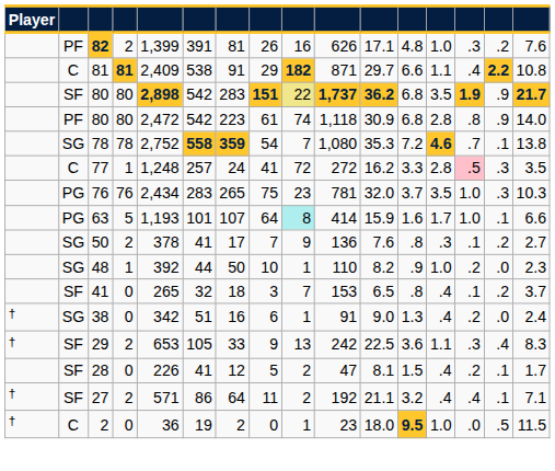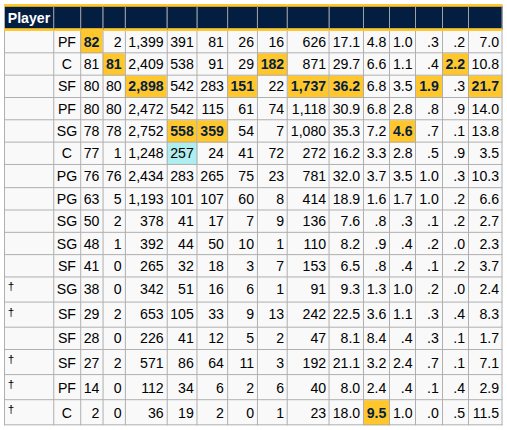 <table class="wikitable sortable" style="font-size: 95%; text-align:right;">
 <tr>
 <th style="background:#041E42; color:#FFFFFF; border-top:#FFC72C 3px solid; border-bottom:#FFC72C 3px solid;">Player</th>
 <th style="background:#041E42; color:#FFFFFF; border-top:#FFC72C 3px solid; border-bottom:#FFC72C 3px solid;"></th>
 <th style="background:#041E42; color:#FFFFFF; border-top:#FFC72C 3px solid; border-bottom:#FFC72C 3px solid;"></th>
 <th style="background:#041E42; color:#FFFFFF; border-top:#FFC72C 3px solid; border-bottom:#FFC72C 3px solid;"></th>
 <th style="background:#041E42; color:#FFFFFF; border-top:#FFC72C 3px solid; border-bottom:#FFC72C 3px solid;"></th>
 <th style="background:#041E42; color:#FFFFFF; border-top:#FFC72C 3px solid; border-bottom:#FFC72C 3px solid;"></th>
 <th style="background:#041E42; color:#FFFFFF; border-top:#FFC72C 3px solid; border-bottom:#FFC72C 3px solid;"></th>
 <th style="background:#041E42; color:#FFFFFF; border-top:#FFC72C 3px solid; border-bottom:#FFC72C 3px solid;"></th>
 <th style="background:#041E42; color:#FFFFFF; border-top:#FFC72C 3px solid; border-bottom:#FFC72C 3px solid;"></th>
 <th style="background:#041E42; color:#FFFFFF; border-top:#FFC72C 3px solid; border-bottom:#FFC72C 3px solid;"></th>
 <th style="background:#041E42; color:#FFFFFF; border-top:#FFC72C 3px solid; border-bottom:#FFC72C 3px solid;"></th>
 <th style="background:#041E42; color:#FFFFFF; border-top:#FFC72C 3px solid; border-bottom:#FFC72C 3px solid;"></th>
 <th style="background:#041E42; color:#FFFFFF; border-top:#FFC72C 3px solid; border-bottom:#FFC72C 3px solid;"></th>
 <th style="background:#041E42; color:#FFFFFF; border-top:#FFC72C 3px solid; border-bottom:#FFC72C 3px solid;"></th>
 <th style="background:#041E42; color:#FFFFFF; border-top:#FFC72C 3px solid; border-bottom:#FFC72C 3px solid;"></th>
 <th style="background:#041E42; color:#FFFFFF; border-top:#FFC72C 3px solid; border-bottom:#FFC72C 3px solid;"></th>
 </tr>
 <tr>
 <td style="text-align:left;"></td>
 <td style="text-align:center;">PF</td>
 <td style="background:#FFC72C; color:#041E42;"><strong>82</strong></td>
 <td>2</td>
 <td>1,399</td>
 <td>391</td>
 <td>81</td>
 <td>26</td>
 <td>16</td>
 <td>626</td>
 <td>17.1</td>
 <td>4.8</td>
 <td>1.0</td>
 <td>.3</td>
 <td>.2</td>
-<td>7.6</td>
+<td>7.0</td>
 </tr>
 <tr>
 <td style="text-align:left;"></td>
 <td style="text-align:center;">C</td>
 <td>81</td>
 <td style="background:#FFC72C; color:#041E42;"><strong>81</strong></td>
 <td>2,409</td>
 <td>538</td>
 <td>91</td>
 <td>29</td>
 <td style="background:#FFC72C; color:#041E42;"><strong>182</strong></td>
 <td>871</td>
 <td>29.7</td>
 <td>6.6</td>
 <td>1.1</td>
 <td>.4</td>
 <td style="background:#FFC72C; color:#041E42;"><strong>2.2</strong></td>
 <td>10.8</td>
 </tr>
 <tr>
 <td style="text-align:left;"></td>
 <td style="text-align:center;">SF</td>
 <td>80</td>
 <td>80</td>
 <td style="background:#FFC72C; color:#041E42;"><strong>2,898</strong></td>
 <td>542</td>
 <td>283</td>
 <td style="background:#FFC72C; color:#041E42;"><strong>151</strong></td>
-<td style="background: khaki;">22</td>
+<td>22</td>
 <td style="background:#FFC72C; color:#041E42;"><strong>1,737</strong></td>
 <td style="background:#FFC72C; color:#041E42;"><strong>36.2</strong></td>
 <td>6.8</td>
 <td>3.5</td>
 <td style="background:#FFC72C; color:#041E42;"><strong>1.9</strong></td>
-<td>.9</td>
+<td>.3</td>
 <td style="background:#FFC72C; color:#041E42;"><strong>21.7</strong></td>
 </tr>
 <tr>
 <td style="text-align:left;"></td>
 <td style="text-align:center;">PF</td>
 <td>80</td>
 <td>80</td>
 <td>2,472</td>
 <td>542</td>
-<td>223</td>
+<td>115</td>
 <td>61</td>
 <td>74</td>
 <td>1,118</td>
 <td>30.9</td>
 <td>6.8</td>
 <td>2.8</td>
 <td>.8</td>
 <td>.9</td>
 <td>14.0</td>
 </tr>
 <tr>
 <td style="text-align:left;"></td>
 <td style="text-align:center;">SG</td>
 <td>78</td>
 <td>78</td>
 <td>2,752</td>
 <td style="background:#FFC72C; color:#041E42;"><strong>558</strong></td>
 <td style="background:#FFC72C; color:#041E42;"><strong>359</strong></td>
 <td>54</td>
 <td>7</td>
 <td>1,080</td>
 <td>35.3</td>
 <td>7.2</td>
 <td style="background:#FFC72C; color:#041E42;"><strong>4.6</strong></td>
 <td>.7</td>
 <td>.1</td>
 <td>13.8</td>
 </tr>
 <tr>
 <td style="text-align:left;"></td>
 <td style="text-align:center;">C</td>
 <td>77</td>
 <td>1</td>
 <td>1,248</td>
-<td>257</td>
+<td style="background: paleturquoise;">257</td>
 <td>24</td>
 <td>41</td>
 <td>72</td>
 <td>272</td>
 <td>16.2</td>
 <td>3.3</td>
 <td>2.8</td>
-<td style="background: pink;">.5</td>
-<td>.3</td>
+<td>.5</td>
+<td>.9</td>
 <td>3.5</td>
 </tr>
 <tr>
 <td style="text-align:left;"></td>
 <td style="text-align:center;">PG</td>
 <td>76</td>
 <td>76</td>
 <td>2,434</td>
 <td>283</td>
 <td>265</td>
 <td>75</td>
 <td>23</td>
 <td>781</td>
 <td>32.0</td>
 <td>3.7</td>
 <td>3.5</td>
 <td>1.0</td>
 <td>.3</td>
 <td>10.3</td>
 </tr>
 <tr>
 <td style="text-align:left;"></td>
 <td style="text-align:center;">PG</td>
 <td>63</td>
 <td>5</td>
 <td>1,193</td>
 <td>101</td>
 <td>107</td>
-<td>64</td>
-<td style="background: paleturquoise;">8</td>
+<td>60</td>
+<td>8</td>
 <td>414</td>
-<td>15.9</td>
+<td>18.9</td>
 <td>1.6</td>
 <td>1.7</td>
 <td>1.0</td>
-<td>.1</td>
+<td>.2</td>
 <td>6.6</td>
 </tr>
 <tr>
 <td style="text-align:left;"></td>
 <td style="text-align:center;">SG</td>
 <td>50</td>
 <td>2</td>
 <td>378</td>
 <td>41</td>
 <td>17</td>
 <td>7</td>
 <td>9</td>
 <td>136</td>
 <td>7.6</td>
 <td>.8</td>
 <td>.3</td>
 <td>.1</td>
 <td>.2</td>
 <td>2.7</td>
 </tr>
 <tr>
 <td style="text-align:left;"></td>
 <td style="text-align:center;">SG</td>
 <td>48</td>
 <td>1</td>
 <td>392</td>
 <td>44</td>
 <td>50</td>
 <td>10</td>
 <td>1</td>
 <td>110</td>
 <td>8.2</td>
 <td>.9</td>
-<td>1.0</td>
+<td>.4</td>
 <td>.2</td>
 <td>.0</td>
 <td>2.3</td>
 </tr>
 <tr>
 <td style="text-align:left;"></td>
 <td style="text-align:center;">SF</td>
 <td>41</td>
 <td>0</td>
 <td>265</td>
 <td>32</td>
 <td>18</td>
 <td>3</td>
 <td>7</td>
 <td>153</td>
 <td>6.5</td>
 <td>.8</td>
 <td>.4</td>
 <td>.1</td>
 <td>.2</td>
 <td>3.7</td>
 </tr>
 <tr>
 <td style="text-align:left;"><sup>†</sup></td>
 <td style="text-align:center;">SG</td>
 <td>38</td>
 <td>0</td>
 <td>342</td>
 <td>51</td>
 <td>16</td>
 <td>6</td>
 <td>1</td>
 <td>91</td>
-<td>9.0</td>
+<td>9.3</td>
 <td>1.3</td>
-<td>.4</td>
+<td>1.0</td>
 <td>.2</td>
 <td>.0</td>
 <td>2.4</td>
 </tr>
 <tr>
 <td style="text-align:left;"><sup>†</sup></td>
 <td style="text-align:center;">SF</td>
 <td>29</td>
 <td>2</td>
 <td>653</td>
 <td>105</td>
 <td>33</td>
 <td>9</td>
 <td>13</td>
 <td>242</td>
 <td>22.5</td>
 <td>3.6</td>
 <td>1.1</td>
 <td>.3</td>
 <td>.4</td>
 <td>8.3</td>
 </tr>
 <tr>
 <td style="text-align:left;"></td>
 <td style="text-align:center;">SF</td>
 <td>28</td>
 <td>0</td>
 <td>226</td>
 <td>41</td>
 <td>12</td>
 <td>5</td>
 <td>2</td>
 <td>47</td>
 <td>8.1</td>
-<td>1.5</td>
+<td>8.4</td>
 <td>.4</td>
-<td>.2</td>
+<td>.3</td>
 <td>.1</td>
 <td>1.7</td>
 </tr>
 <tr>
 <td style="text-align:left;"><sup>†</sup></td>
 <td style="text-align:center;">SF</td>
 <td>27</td>
 <td>2</td>
 <td>571</td>
 <td>86</td>
 <td>64</td>
 <td>11</td>
-<td>2</td>
+<td>3</td>
 <td>192</td>
 <td>21.1</td>
 <td>3.2</td>
-<td>.4</td>
+<td>2.4</td>
+<td>.7</td>
+<td>.1</td>
+<td>7.1</td>
+</tr>
+<tr>
+<td style="text-align:left;"><sup>†</sup></td>
+<td style="text-align:center;">PF</td>
+<td>14</td>
+<td>0</td>
+<td>112</td>
+<td>34</td>
+<td>6</td>
+<td>2</td>
+<td>6</td>
+<td>40</td>
+<td>8.0</td>
+<td>2.4</td>
 <td>.4</td>
 <td>.1</td>
-<td>7.1</td>
+<td>.4</td>
+<td>2.9</td>
 </tr>
 <tr>
 <td style="text-align:left;"><sup>†</sup></td>
 <td style="text-align:center;">C</td>
 <td>2</td>
 <td>0</td>
 <td>36</td>
 <td>19</td>
 <td>2</td>
 <td>0</td>
 <td>1</td>
 <td>23</td>
 <td>18.0</td>
 <td style="background:#FFC72C; color:#041E42;"><strong>9.5</strong></td>
 <td>1.0</td>
 <td>.0</td>
 <td>.5</td>
 <td>11.5</td>
 </tr>
 </table>
